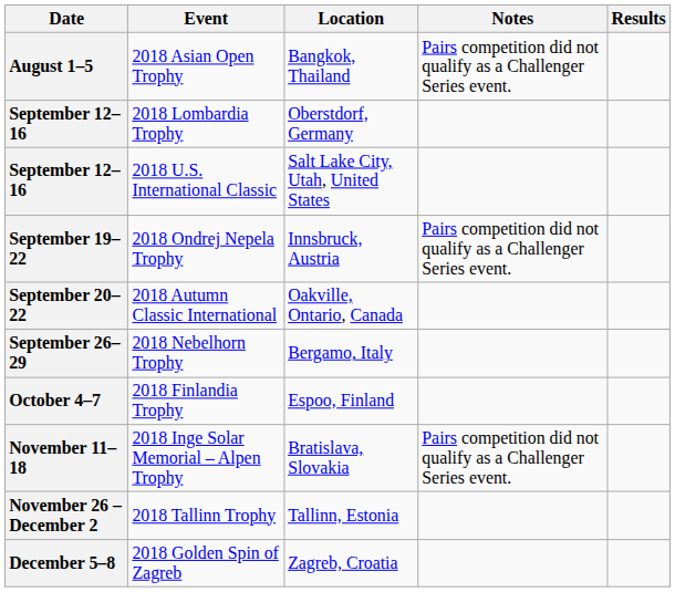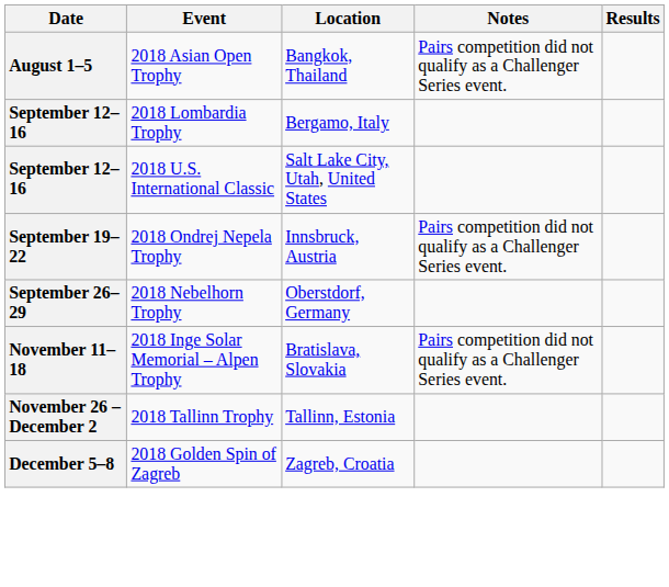 <table class="wikitable unsortable" style="text-align:left">
 <tr>
 <th scope="col">Date</th>
 <th scope="col">Event</th>
 <th scope="col">Location</th>
 <th scope="col">Notes</th>
 <th scope="col">Results</th>
 </tr>
 <tr>
 <th scope="row" style="text-align:left">August 1–5</th>
 <td> <a href='#'>2018 Asian Open Trophy</a></td>
 <td><a href='#'>Bangkok, Thailand</a></td>
 <td><a href='#'>Pairs</a> competition did not qualify as a Challenger Series event.</td>
 <td></td>
 </tr>
 <tr>
 <th scope="row" style="text-align:left">September 12–16</th>
 <td> <a href='#'>2018 Lombardia Trophy</a></td>
-<td><a href='#'>Oberstdorf, Germany</a></td>
+<td><a href='#'>Bergamo, Italy</a></td>
 <td></td>
 <td></td>
 </tr>
 <tr>
 <th scope="row" style="text-align:left">September 12–16</th>
 <td> <a href='#'>2018 U.S. International Classic</a></td>
 <td><a href='#'>Salt Lake City, Utah</a>, <a href='#'>United States</a></td>
 <td></td>
 <td></td>
 </tr>
 <tr>
 <th scope="row" style="text-align:left">September 19–22</th>
 <td> <a href='#'>2018 Ondrej Nepela Trophy</a></td>
 <td><a href='#'>Innsbruck, Austria</a></td>
 <td><a href='#'>Pairs</a> competition did not qualify as a Challenger Series event.</td>
 <td></td>
 </tr>
 <tr>
-<th scope="row" style="text-align:left">September 20–22</th>
-<td> <a href='#'>2018 Autumn Classic International</a></td>
-<td><a href='#'>Oakville, Ontario</a>, <a href='#'>Canada</a></td>
-<td></td>
-<td></td>
-</tr>
-<tr>
 <th scope="row" style="text-align:left">September 26–29</th>
 <td> <a href='#'>2018 Nebelhorn Trophy</a></td>
-<td><a href='#'>Bergamo, Italy</a></td>
-<td></td>
-<td></td>
-</tr>
-<tr>
-<th scope="row" style="text-align:left">October 4–7</th>
-<td> <a href='#'>2018 Finlandia Trophy</a></td>
-<td><a href='#'>Espoo, Finland</a></td>
+<td><a href='#'>Oberstdorf, Germany</a></td>
 <td></td>
 <td></td>
 </tr>
 <tr>
 <th scope="row" style="text-align:left">November 11–18</th>
 <td> <a href='#'>2018 Inge Solar Memorial – Alpen Trophy</a></td>
 <td><a href='#'>Bratislava, Slovakia</a></td>
 <td><a href='#'>Pairs</a> competition did not qualify as a Challenger Series event.</td>
 <td></td>
 </tr>
 <tr>
 <th scope="row" style="text-align:left">November 26 – December 2</th>
 <td> <a href='#'>2018 Tallinn Trophy</a></td>
 <td><a href='#'>Tallinn, Estonia</a></td>
 <td></td>
 <td></td>
 </tr>
 <tr>
 <th scope="row" style="text-align:left">December 5–8</th>
 <td> <a href='#'>2018 Golden Spin of Zagreb</a></td>
 <td><a href='#'>Zagreb, Croatia</a></td>
 <td></td>
 <td></td>
 </tr>
 </table>
